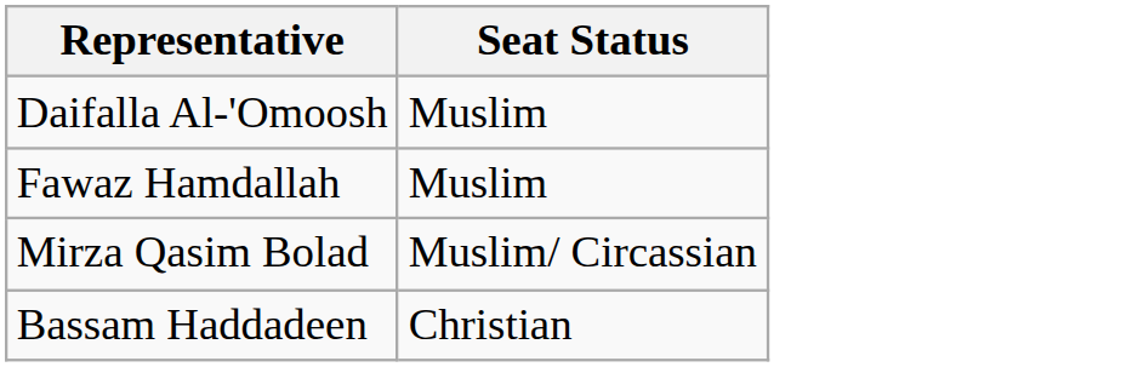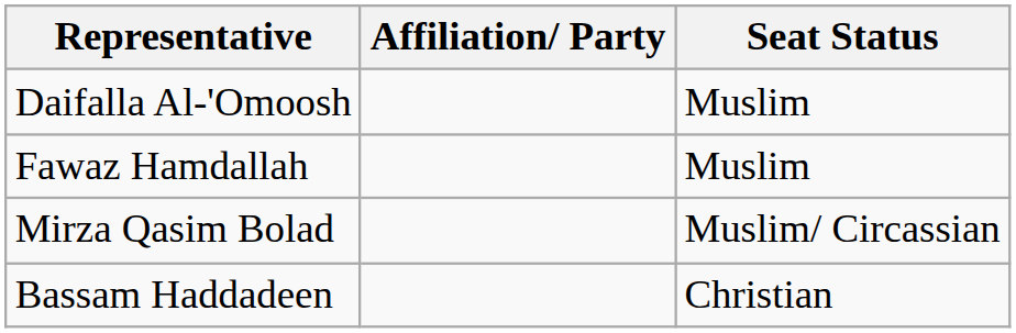 <table class="wikitable">
 <tr>
 <th>Representative</th>
+<th>Affiliation/ Party</th>
 <th>Seat Status</th>
 </tr>
 <tr>
 <td>Daifalla Al-'Omoosh</td>
+<td></td>
 <td>Muslim</td>
 </tr>
 <tr>
 <td>Fawaz Hamdallah</td>
+<td></td>
 <td>Muslim</td>
 </tr>
 <tr>
 <td>Mirza Qasim Bolad</td>
+<td></td>
 <td>Muslim/ Circassian</td>
 </tr>
 <tr>
 <td>Bassam Haddadeen</td>
+<td></td>
 <td>Christian</td>
 </tr>
 </table>
